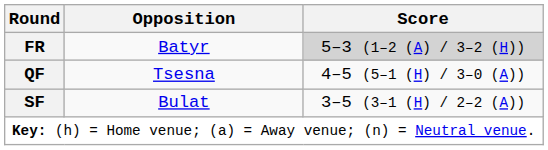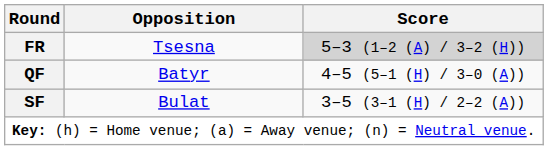 <table class="wikitable plainrowheaders" style="text-align:center;margin:0">
 <tr>
 <th scope="col" style="width:35px">Round</th>
 <th scope="col" style="width:175px">Opposition</th>
 <th scope="col" style="width:175px">Score</th>
 </tr>
 <tr>
 <th scope=row style="text-align:center">FR</th>
-<td><a href='#'>Batyr</a></td>
+<td><a href='#'>Tsesna</a></td>
 <td style="background: lightgrey;">5–3 <small>(1–2 (<a href='#'>A</a>) / 3–2 (<a href='#'>H</a>))</small></td>
 </tr>
 <tr>
 <th scope=row style="text-align:center">QF</th>
-<td><a href='#'>Tsesna</a></td>
+<td><a href='#'>Batyr</a></td>
 <td>4–5 <small>(5–1 (<a href='#'>H</a>) / 3–0 (<a href='#'>A</a>))</small></td>
 </tr>
 <tr>
 <th scope=row style="text-align:center">SF</th>
 <td><a href='#'>Bulat</a></td>
 <td>3–5 <small>(3–1 (<a href='#'>H</a>) / 2–2 (<a href='#'>A</a>))</small></td>
 </tr>
 <tr>
 <td colspan="3" style="background-color:white"><small><strong>Key:</strong> (h) = Home venue; (a) = Away venue; (n) = <a href='#'>Neutral venue</a>.</small></td>
 </tr>
 </table>
